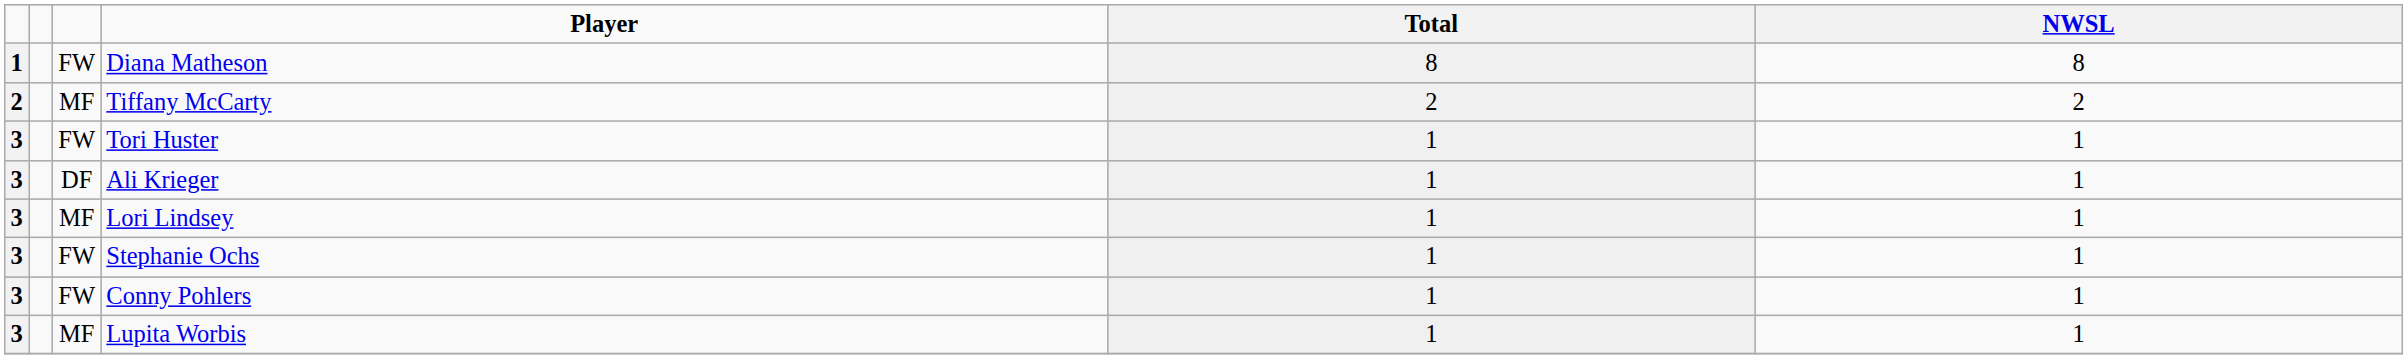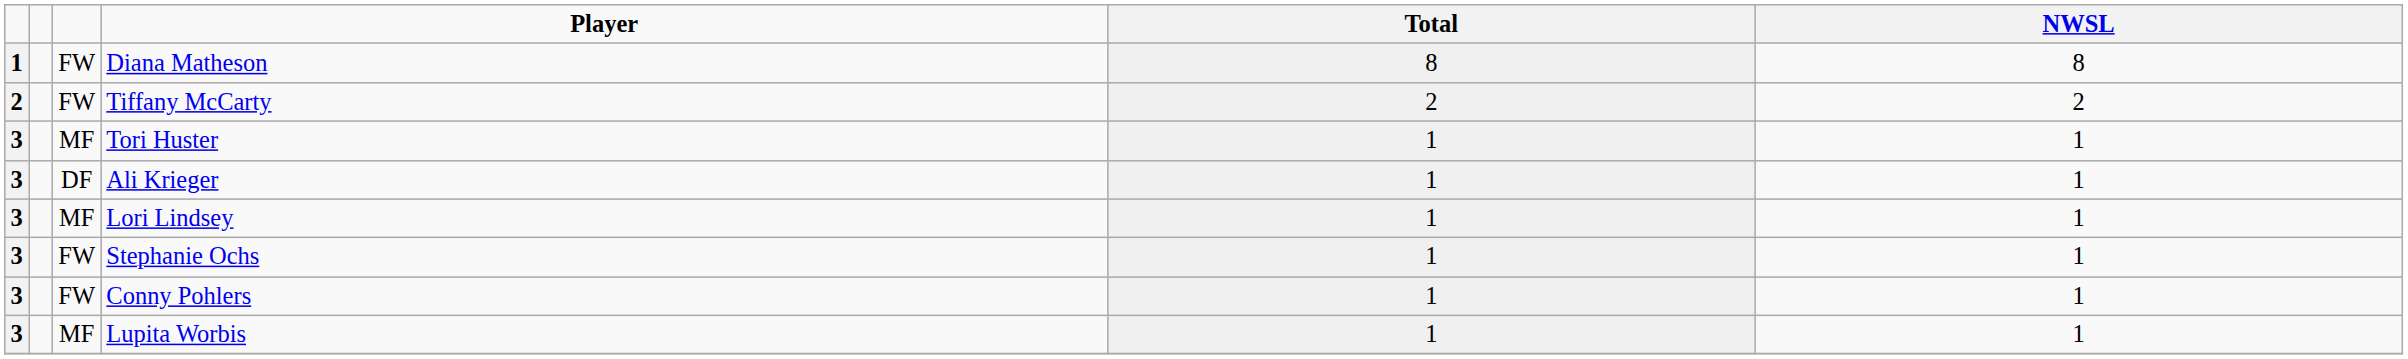 <table class="wikitable" style="text-align:center;">
 <tr>
 <td style="width:1%;"><strong></strong></td>
 <td style="width:1%;"><strong></strong></td>
 <td style="width:1%;"><strong></strong></td>
 <td style="width:42%;"><strong>Player</strong></td>
 <th width=80>Total</th>
 <th width=80><a href='#'>NWSL</a></th>
 </tr>
 <tr>
 <th>1</th>
 <td></td>
 <td>FW</td>
 <td style="text-align: left;"><a href='#'>Diana Matheson</a></td>
 <td style="background: #F0F0F0;">8</td>
 <td>8</td>
 </tr>
 <tr>
 <th>2</th>
 <td></td>
-<td>MF</td>
+<td>FW</td>
 <td style="text-align: left;"><a href='#'>Tiffany McCarty</a></td>
 <td style="background: #F0F0F0;">2</td>
 <td>2</td>
 </tr>
 <tr>
 <th>3</th>
 <td></td>
-<td>FW</td>
+<td>MF</td>
 <td style="text-align: left;"><a href='#'>Tori Huster</a></td>
 <td style="background: #F0F0F0;">1</td>
 <td>1</td>
 </tr>
 <tr>
 <th>3</th>
 <td></td>
 <td>DF</td>
 <td style="text-align: left;"><a href='#'>Ali Krieger</a></td>
 <td style="background: #F0F0F0;">1</td>
 <td>1</td>
 </tr>
 <tr>
 <th>3</th>
 <td></td>
 <td>MF</td>
 <td style="text-align: left;"><a href='#'>Lori Lindsey</a></td>
 <td style="background: #F0F0F0;">1</td>
 <td>1</td>
 </tr>
 <tr>
 <th>3</th>
 <td></td>
 <td>FW</td>
 <td style="text-align: left;"><a href='#'>Stephanie Ochs</a></td>
 <td style="background: #F0F0F0;">1</td>
 <td>1</td>
 </tr>
 <tr>
 <th>3</th>
 <td></td>
 <td>FW</td>
 <td style="text-align: left;"><a href='#'>Conny Pohlers</a></td>
 <td style="background: #F0F0F0;">1</td>
 <td>1</td>
 </tr>
 <tr>
 <th>3</th>
 <td></td>
 <td>MF</td>
 <td style="text-align: left;"><a href='#'>Lupita Worbis</a></td>
 <td style="background: #F0F0F0;">1</td>
 <td>1</td>
 </tr>
 <tr>
 </tr>
 </table>
